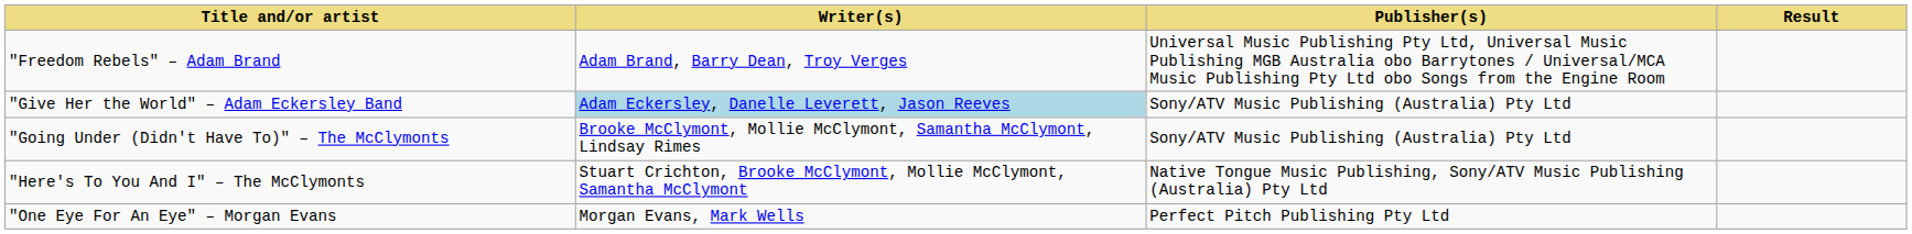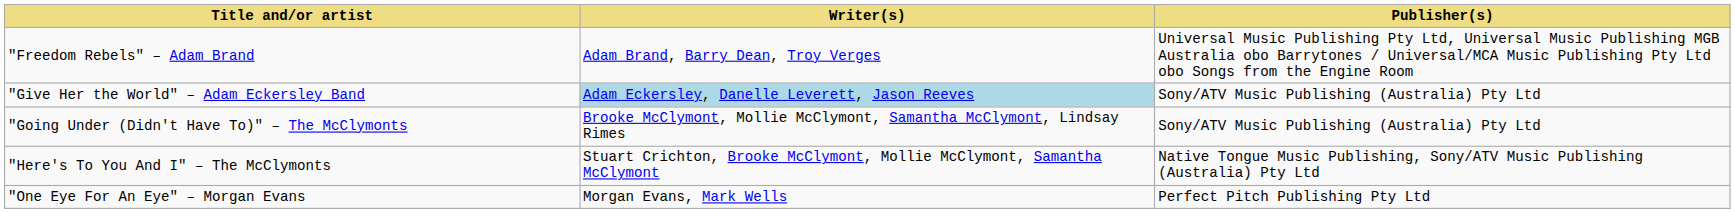 <table class="wikitable" width=100%>
 <tr>
 <th style="width:30%;background:#EEDD82;">Title and/or artist</th>
 <th style="width:30%;background:#EEDD82;">Writer(s)</th>
 <th style="width:30%;background:#EEDD82;">Publisher(s)</th>
-<th style="width:10%;background:#EEDD82;">Result</th>
 </tr>
 <tr>
 <td>"Freedom Rebels" – <a href='#'>Adam Brand</a></td>
 <td><a href='#'>Adam Brand</a>, <a href='#'>Barry Dean</a>, <a href='#'>Troy Verges</a></td>
 <td>Universal Music Publishing Pty Ltd, Universal Music Publishing MGB Australia obo Barrytones / Universal/MCA Music Publishing Pty Ltd obo Songs from the Engine Room</td>
-<td></td>
 </tr>
 <tr>
 <td>"Give Her the World" – <a href='#'>Adam Eckersley Band</a></td>
 <td style="background: lightblue;"><a href='#'>Adam Eckersley</a>, <a href='#'>Danelle Leverett</a>, <a href='#'>Jason Reeves</a></td>
 <td>Sony/ATV Music Publishing (Australia) Pty Ltd</td>
-<td></td>
 </tr>
 <tr>
 <td>"Going Under (Didn't Have To)" – <a href='#'>The McClymonts</a></td>
 <td><a href='#'>Brooke McClymont</a>, Mollie McClymont, <a href='#'>Samantha McClymont</a>, Lindsay Rimes</td>
 <td>Sony/ATV Music Publishing (Australia) Pty Ltd</td>
-<td></td>
 </tr>
 <tr>
 <td>"Here's To You And I" – The McClymonts</td>
 <td>Stuart Crichton, <a href='#'>Brooke McClymont</a>, Mollie McClymont, <a href='#'>Samantha McClymont</a></td>
 <td>Native Tongue Music Publishing, Sony/ATV Music Publishing (Australia) Pty Ltd</td>
-<td></td>
 </tr>
 <tr>
 <td>"One Eye For An Eye" – Morgan Evans</td>
 <td>Morgan Evans, <a href='#'>Mark Wells</a></td>
 <td>Perfect Pitch Publishing Pty Ltd</td>
-<td></td>
 </tr>
 </table>
